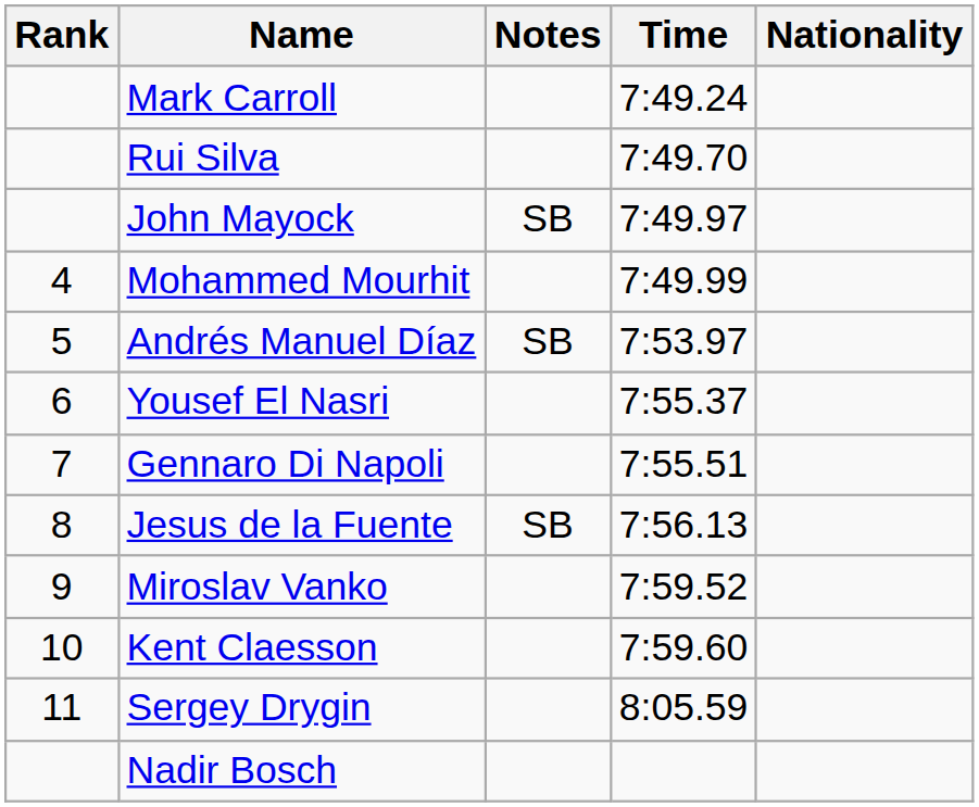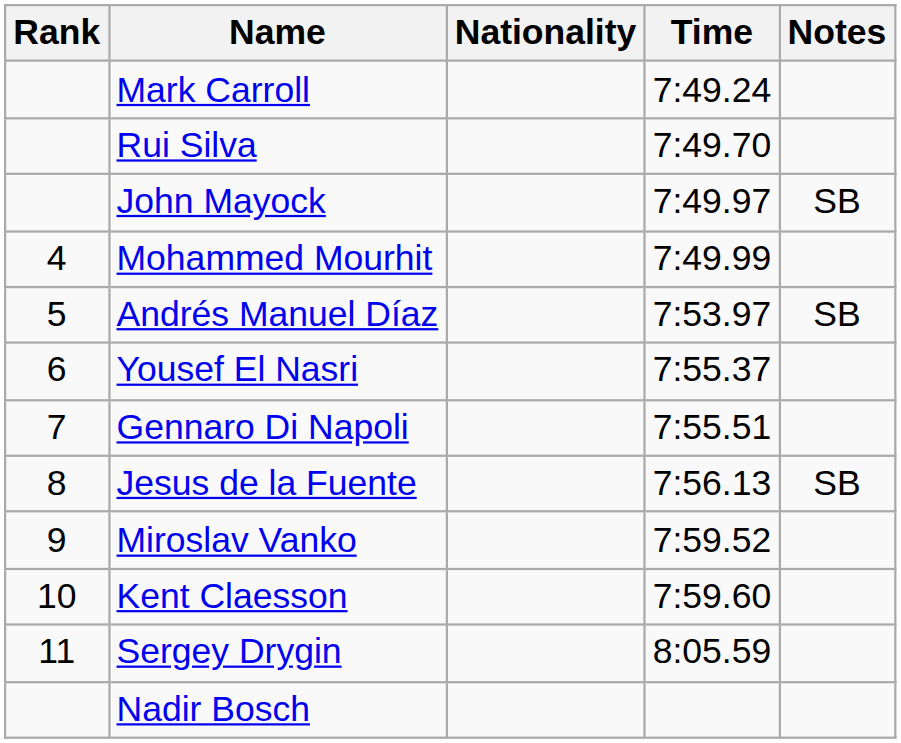 <table class="wikitable sortable" style="text-align:center">
 <tr>
 <th>Rank</th>
 <th>Name</th>
+<th>Nationality</th>
+<th>Time</th>
 <th>Notes</th>
-<th>Time</th>
-<th>Nationality</th>
 </tr>
 <tr>
 <td></td>
 <td align="left"><a href='#'>Mark Carroll</a></td>
+<td align=left></td>
+<td>7:49.24</td>
 <td></td>
-<td>7:49.24</td>
-<td align=left></td>
 </tr>
 <tr>
 <td></td>
 <td align="left"><a href='#'>Rui Silva</a></td>
+<td align=left></td>
+<td>7:49.70</td>
 <td></td>
-<td>7:49.70</td>
-<td align=left></td>
 </tr>
 <tr>
 <td></td>
 <td align="left"><a href='#'>John Mayock</a></td>
+<td align=left></td>
+<td>7:49.97</td>
 <td>SB</td>
-<td>7:49.97</td>
-<td align=left></td>
 </tr>
 <tr>
 <td>4</td>
 <td align="left"><a href='#'>Mohammed Mourhit</a></td>
+<td align=left></td>
+<td>7:49.99</td>
 <td></td>
-<td>7:49.99</td>
-<td align=left></td>
 </tr>
 <tr>
 <td>5</td>
 <td align="left"><a href='#'>Andrés Manuel Díaz</a></td>
+<td align=left></td>
+<td>7:53.97</td>
 <td>SB</td>
-<td>7:53.97</td>
-<td align=left></td>
 </tr>
 <tr>
 <td>6</td>
 <td align="left"><a href='#'>Yousef El Nasri</a></td>
+<td align=left></td>
+<td>7:55.37</td>
 <td></td>
-<td>7:55.37</td>
-<td align=left></td>
 </tr>
 <tr>
 <td>7</td>
 <td align="left"><a href='#'>Gennaro Di Napoli</a></td>
+<td align=left></td>
+<td>7:55.51</td>
 <td></td>
-<td>7:55.51</td>
-<td align=left></td>
 </tr>
 <tr>
 <td>8</td>
 <td align="left"><a href='#'>Jesus de la Fuente</a></td>
+<td align=left></td>
+<td>7:56.13</td>
 <td>SB</td>
-<td>7:56.13</td>
-<td align=left></td>
 </tr>
 <tr>
 <td>9</td>
 <td align="left"><a href='#'>Miroslav Vanko</a></td>
+<td align=left></td>
+<td>7:59.52</td>
 <td></td>
-<td>7:59.52</td>
-<td align=left></td>
 </tr>
 <tr>
 <td>10</td>
 <td align="left"><a href='#'>Kent Claesson</a></td>
+<td align=left></td>
+<td>7:59.60</td>
 <td></td>
-<td>7:59.60</td>
-<td align=left></td>
 </tr>
 <tr>
 <td>11</td>
 <td align="left"><a href='#'>Sergey Drygin</a></td>
+<td align=left></td>
+<td>8:05.59</td>
 <td></td>
-<td>8:05.59</td>
-<td align=left></td>
 </tr>
 <tr>
 <td></td>
 <td align="left"><a href='#'>Nadir Bosch</a></td>
+<td align=left></td>
 <td></td>
 <td></td>
-<td align=left></td>
 </tr>
 </table>
